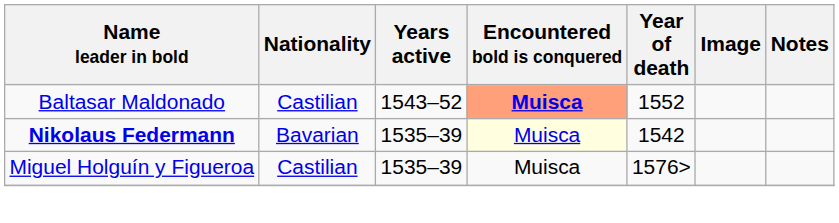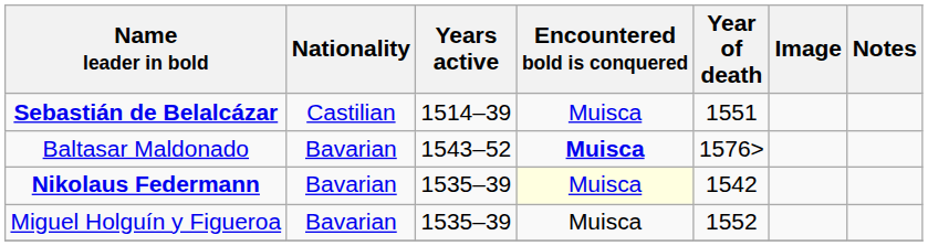 <table class="wikitable sortable mw-collapsible mw-collapsed">
 <tr>
 <th scope="col">Name<br><small>leader in <strong>bold</strong></small></th>
 <th scope="col">Nationality</th>
 <th scope="col">Years<br>active</th>
 <th scope="col">Encountered<br><small>bold is conquered</small></th>
 <th scope="col">Year<br>of<br>death</th>
 <th scope="col">Image</th>
 <th scope="col">Notes</th>
 </tr>
 <tr>
+<td align=center><strong><a href='#'>Sebastián de Belalcázar</a></strong></td>
+<td align=center><a href='#'>Castilian</a></td>
+<td align=center>1514–39</td>
+<td align=center><a href='#'>Muisca</a></td>
+<td align=center>1551</td>
+<td align=center></td>
+<td align=center></td>
+</tr>
+<tr>
 <td align=center><a href='#'>Baltasar Maldonado</a></td>
-<td align=center><a href='#'>Castilian</a></td>
+<td align=center><a href='#'>Bavarian</a></td>
 <td align=center>1543–52</td>
-<td align=center style="background: lightsalmon;"><strong><a href='#'>Muisca</a></strong></td>
-<td align=center>1552</td>
+<td align=center><strong><a href='#'>Muisca</a></strong></td>
+<td align=center>1576></td>
 <td align=center></td>
 <td align=center></td>
 </tr>
 <tr>
 <td align=center><strong><a href='#'>Nikolaus Federmann</a></strong></td>
 <td align=center><a href='#'>Bavarian</a></td>
 <td align=center>1535–39</td>
 <td align=center style="background: lightyellow;"><a href='#'>Muisca</a></td>
 <td align=center>1542</td>
 <td align=center></td>
 <td align=center></td>
 </tr>
 <tr>
 <td align=center><a href='#'>Miguel Holguín y Figueroa</a></td>
-<td align=center><a href='#'>Castilian</a></td>
+<td align=center><a href='#'>Bavarian</a></td>
 <td align=center>1535–39</td>
 <td align=center>Muisca</td>
-<td align=center>1576></td>
+<td align=center>1552</td>
 <td align=center></td>
 <td align=center></td>
 </tr>
 <tr>
 </tr>
 </table>
